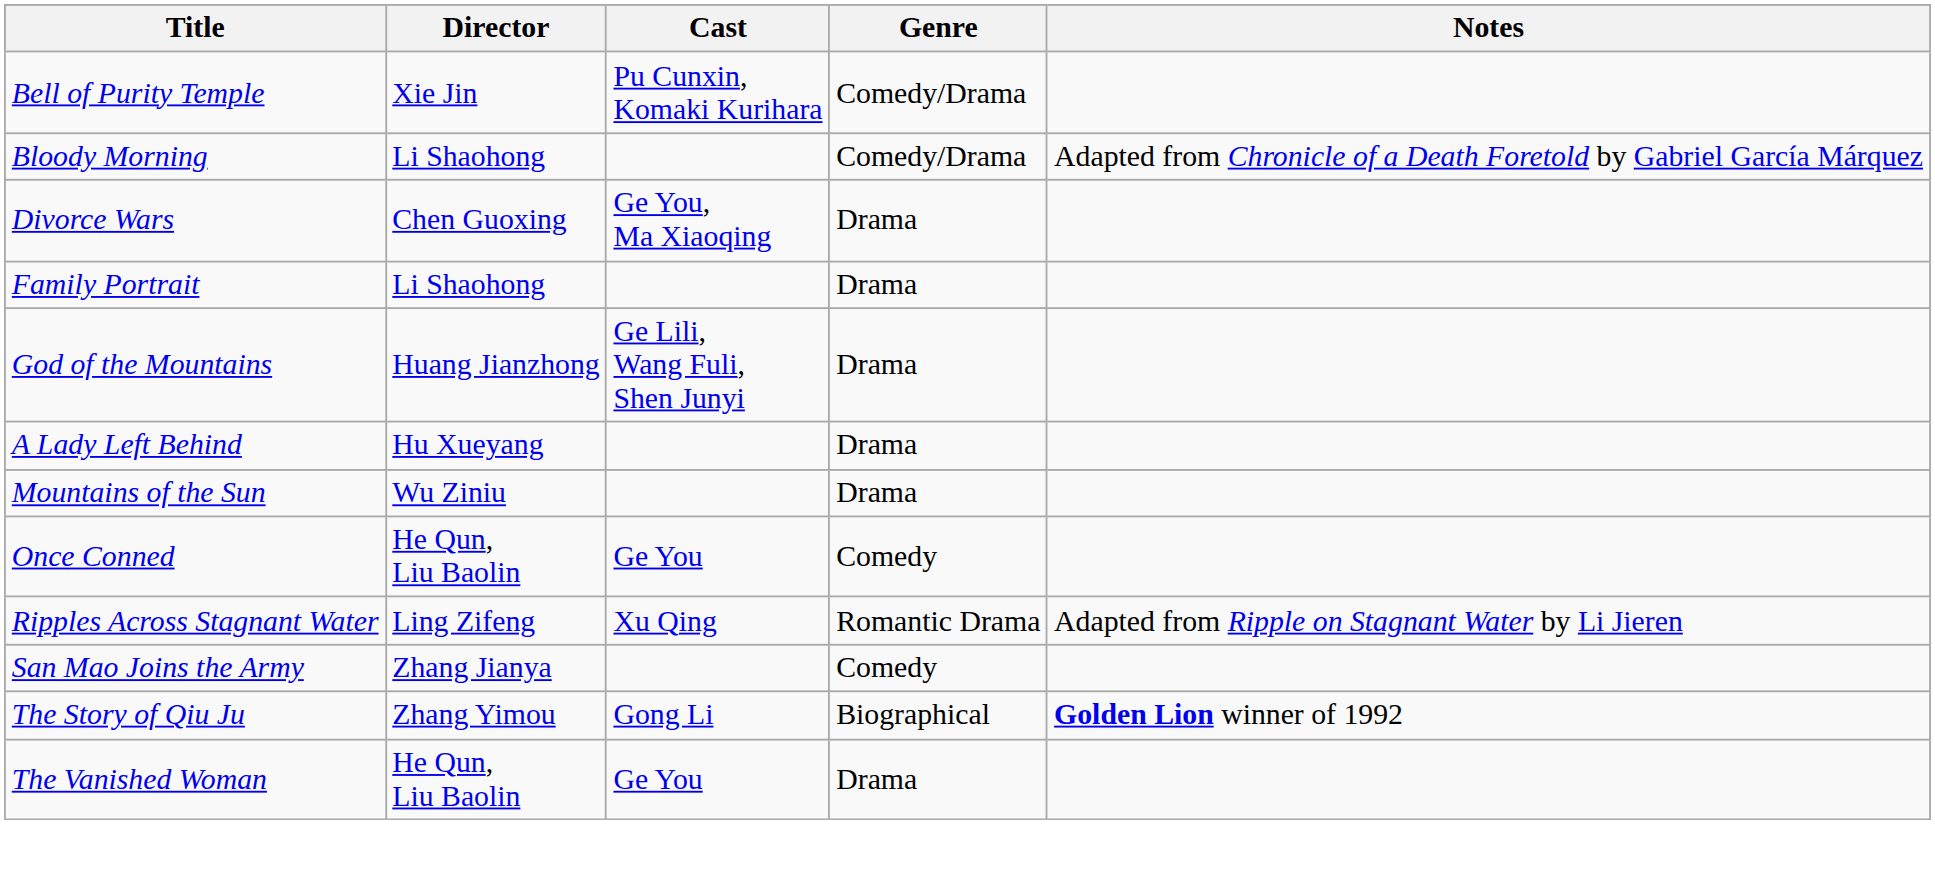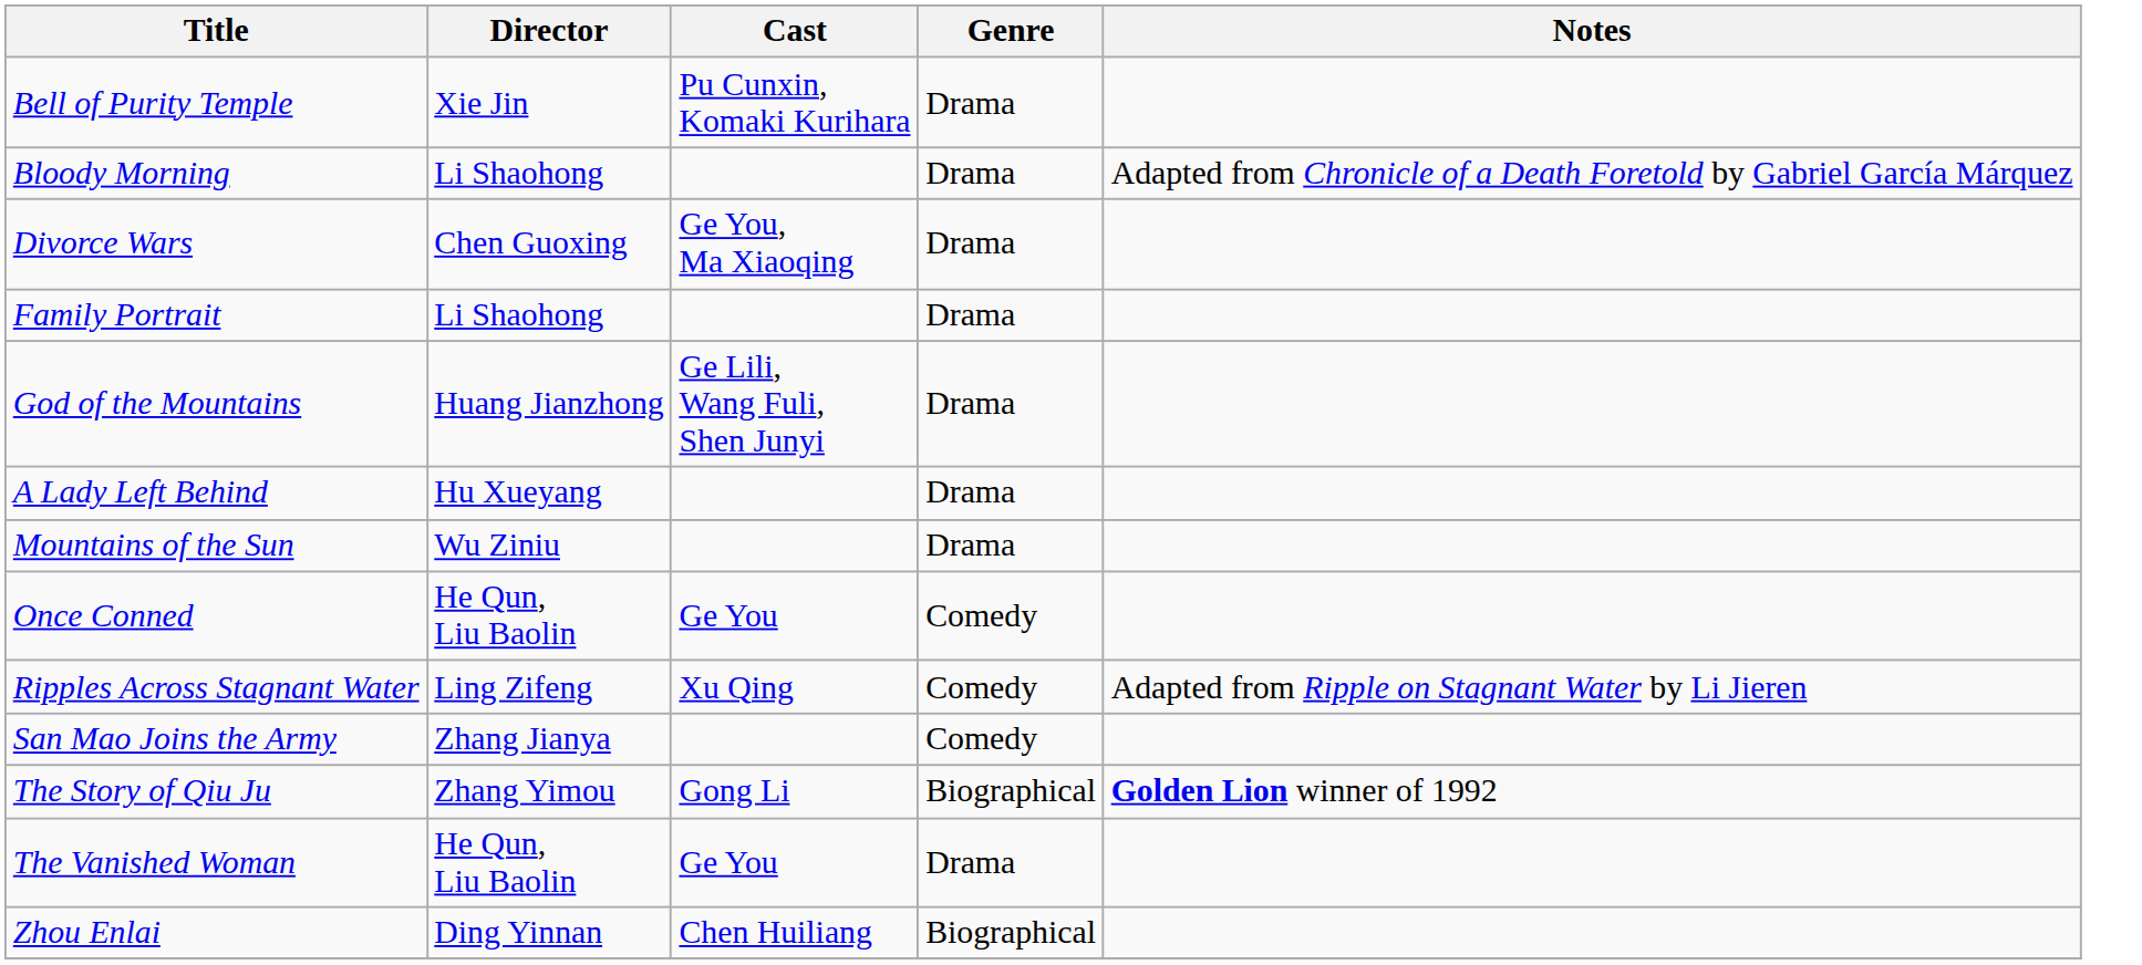 <table class="wikitable sortable">
 <tr>
 <th>Title</th>
 <th>Director</th>
 <th>Cast</th>
 <th>Genre</th>
 <th>Notes</th>
 </tr>
 <tr>
 <td><em><a href='#'>Bell of Purity Temple</a></em></td>
 <td><a href='#'>Xie Jin</a></td>
 <td><a href='#'>Pu Cunxin</a>,<br><a href='#'>Komaki Kurihara</a></td>
-<td>Comedy/Drama</td>
+<td>Drama</td>
 <td></td>
 </tr>
 <tr>
 <td><em><a href='#'>Bloody Morning</a></em></td>
 <td><a href='#'>Li Shaohong</a></td>
 <td></td>
-<td>Comedy/Drama</td>
+<td>Drama</td>
 <td>Adapted from <em><a href='#'>Chronicle of a Death Foretold</a></em> by <a href='#'>Gabriel García Márquez</a></td>
 </tr>
 <tr>
 <td><em><a href='#'>Divorce Wars</a></em></td>
 <td><a href='#'>Chen Guoxing</a></td>
 <td><a href='#'>Ge You</a>,<br><a href='#'>Ma Xiaoqing</a></td>
 <td>Drama</td>
 <td></td>
 </tr>
 <tr>
 <td><em><a href='#'>Family Portrait</a></em></td>
 <td><a href='#'>Li Shaohong</a></td>
 <td></td>
 <td>Drama</td>
 <td></td>
 </tr>
 <tr>
 <td><em><a href='#'>God of the Mountains</a></em></td>
 <td><a href='#'>Huang Jianzhong</a></td>
 <td><a href='#'>Ge Lili</a>,<br><a href='#'>Wang Fuli</a>,<br><a href='#'>Shen Junyi</a></td>
 <td>Drama</td>
 <td></td>
 </tr>
 <tr>
 <td><em><a href='#'>A Lady Left Behind</a></em></td>
 <td><a href='#'>Hu Xueyang</a></td>
 <td></td>
 <td>Drama</td>
 <td></td>
 </tr>
 <tr>
 <td><em><a href='#'>Mountains of the Sun</a></em></td>
 <td><a href='#'>Wu Ziniu</a></td>
 <td></td>
 <td>Drama</td>
 <td></td>
 </tr>
 <tr>
 <td><em><a href='#'>Once Conned</a></em></td>
 <td><a href='#'>He Qun</a>,<br><a href='#'>Liu Baolin</a></td>
 <td><a href='#'>Ge You</a></td>
 <td>Comedy</td>
 <td></td>
 </tr>
 <tr>
 <td><em><a href='#'>Ripples Across Stagnant Water</a></em></td>
 <td><a href='#'>Ling Zifeng</a></td>
 <td><a href='#'>Xu Qing</a></td>
-<td>Romantic Drama</td>
+<td>Comedy</td>
 <td>Adapted from <em><a href='#'>Ripple on Stagnant Water</a></em> by <a href='#'>Li Jieren</a></td>
 </tr>
 <tr>
 <td><em><a href='#'>San Mao Joins the Army</a></em></td>
 <td><a href='#'>Zhang Jianya</a></td>
 <td></td>
 <td>Comedy</td>
 <td></td>
 </tr>
 <tr>
 <td><em><a href='#'>The Story of Qiu Ju</a></em></td>
 <td><a href='#'>Zhang Yimou</a></td>
 <td><a href='#'>Gong Li</a></td>
 <td>Biographical</td>
 <td><strong><a href='#'>Golden Lion</a></strong> winner of 1992</td>
 </tr>
 <tr>
 <td><em><a href='#'>The Vanished Woman</a></em></td>
 <td><a href='#'>He Qun</a>,<br><a href='#'>Liu Baolin</a></td>
 <td><a href='#'>Ge You</a></td>
 <td>Drama</td>
 <td></td>
 </tr>
 <tr>
+<td><em><a href='#'>Zhou Enlai</a></em></td>
+<td><a href='#'>Ding Yinnan</a></td>
+<td><a href='#'>Chen Huiliang</a></td>
+<td>Biographical</td>
+<td></td>
+</tr>
+<tr>
 </tr>
 </table>
